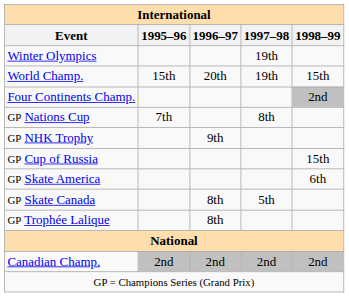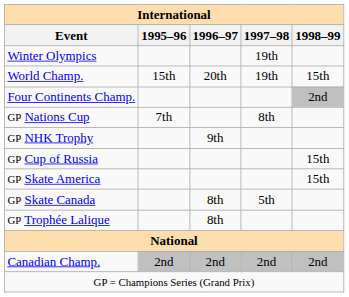 <table class="wikitable" style="text-align:center">
 <tr>
 <th style="background-color: #ffdead; " colspan=5 align=center><strong>International</strong></th>
 </tr>
 <tr>
 <th>Event</th>
 <th>1995–96</th>
 <th>1996–97</th>
 <th>1997–98</th>
 <th>1998–99</th>
 </tr>
 <tr>
 <td align=left><a href='#'>Winter Olympics</a></td>
 <td></td>
 <td></td>
 <td>19th</td>
 <td></td>
 </tr>
 <tr>
 <td align=left><a href='#'>World Champ.</a></td>
 <td>15th</td>
 <td>20th</td>
 <td>19th</td>
 <td>15th</td>
 </tr>
 <tr>
 <td align=left><a href='#'>Four Continents Champ.</a></td>
 <td></td>
 <td></td>
 <td></td>
 <td bgcolor=silver>2nd</td>
 </tr>
 <tr>
 <td align=left><small>GP</small> <a href='#'>Nations Cup</a></td>
 <td>7th</td>
 <td></td>
 <td>8th</td>
 <td></td>
 </tr>
 <tr>
 <td align=left><small>GP</small> <a href='#'>NHK Trophy</a></td>
 <td></td>
 <td>9th</td>
 <td></td>
 <td></td>
 </tr>
 <tr>
 <td align=left><small>GP</small> <a href='#'>Cup of Russia</a></td>
 <td></td>
 <td></td>
 <td></td>
 <td>15th</td>
 </tr>
 <tr>
 <td align=left><small>GP</small> <a href='#'>Skate America</a></td>
 <td></td>
 <td></td>
 <td></td>
-<td>6th</td>
+<td>15th</td>
 </tr>
 <tr>
 <td align=left><small>GP</small> <a href='#'>Skate Canada</a></td>
 <td></td>
 <td>8th</td>
 <td>5th</td>
 <td></td>
 </tr>
 <tr>
 <td align=left><small>GP</small> <a href='#'>Trophée Lalique</a></td>
 <td></td>
 <td>8th</td>
 <td></td>
 <td></td>
 </tr>
 <tr>
 <th style="background-color: #ffdead; " colspan=5 align=center><strong>National</strong></th>
 </tr>
 <tr>
 <td align=left><a href='#'>Canadian Champ.</a></td>
 <td bgcolor=silver>2nd</td>
 <td bgcolor=silver>2nd</td>
 <td bgcolor=silver>2nd</td>
 <td bgcolor=silver>2nd</td>
 </tr>
 <tr>
 <td colspan=5 align=center><small> GP = Champions Series (Grand Prix) </small></td>
 </tr>
 </table>
